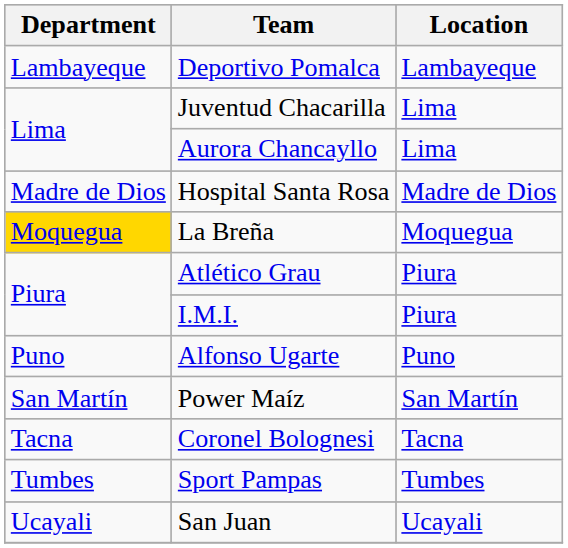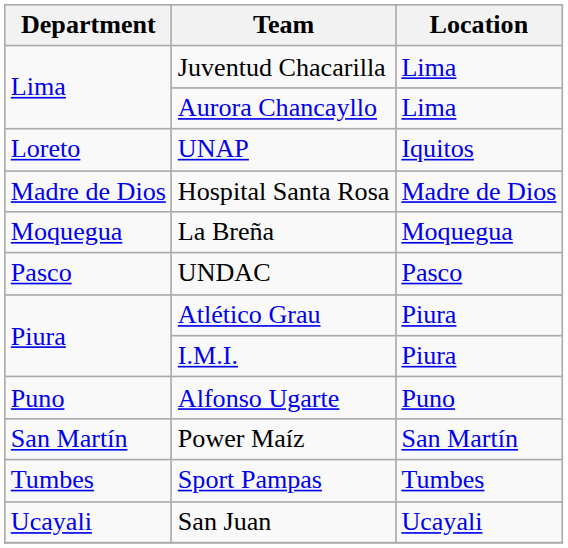 <table class="wikitable">
 <tr>
 <th>Department</th>
 <th>Team</th>
 <th>Location</th>
-</tr>
-<tr>
-<td><a href='#'>Lambayeque</a></td>
-<td><a href='#'>Deportivo Pomalca</a></td>
-<td><a href='#'>Lambayeque</a></td>
 </tr>
 <tr>
 <td rowspan="2"><a href='#'>Lima</a></td>
 <td>Juventud Chacarilla</td>
 <td><a href='#'>Lima</a></td>
 </tr>
 <tr>
 <td><a href='#'>Aurora Chancayllo</a></td>
 <td><a href='#'>Lima</a></td>
 </tr>
 <tr>
+<td><a href='#'>Loreto</a></td>
+<td><a href='#'>UNAP</a></td>
+<td><a href='#'>Iquitos</a></td>
+</tr>
+<tr>
 <td><a href='#'>Madre de Dios</a></td>
 <td>Hospital Santa Rosa</td>
 <td><a href='#'>Madre de Dios</a></td>
 </tr>
 <tr>
-<td style="background: gold;"><a href='#'>Moquegua</a></td>
+<td><a href='#'>Moquegua</a></td>
 <td>La Breña</td>
 <td><a href='#'>Moquegua</a></td>
+</tr>
+<tr>
+<td><a href='#'>Pasco</a></td>
+<td>UNDAC</td>
+<td><a href='#'>Pasco</a></td>
 </tr>
 <tr>
 <td rowspan="2"><a href='#'>Piura</a></td>
 <td><a href='#'>Atlético Grau</a></td>
 <td><a href='#'>Piura</a></td>
 </tr>
 <tr>
 <td><a href='#'>I.M.I.</a></td>
 <td><a href='#'>Piura</a></td>
 </tr>
 <tr>
 <td><a href='#'>Puno</a></td>
 <td><a href='#'>Alfonso Ugarte</a></td>
 <td><a href='#'>Puno</a></td>
 </tr>
 <tr>
 <td><a href='#'>San Martín</a></td>
 <td>Power Maíz</td>
 <td><a href='#'>San Martín</a></td>
 </tr>
 <tr>
-<td><a href='#'>Tacna</a></td>
-<td><a href='#'>Coronel Bolognesi</a></td>
-<td><a href='#'>Tacna</a></td>
-</tr>
-<tr>
 <td><a href='#'>Tumbes</a></td>
 <td><a href='#'>Sport Pampas</a></td>
 <td><a href='#'>Tumbes</a></td>
 </tr>
 <tr>
 <td><a href='#'>Ucayali</a></td>
 <td>San Juan</td>
 <td><a href='#'>Ucayali</a></td>
 </tr>
 <tr>
 </tr>
 </table>
